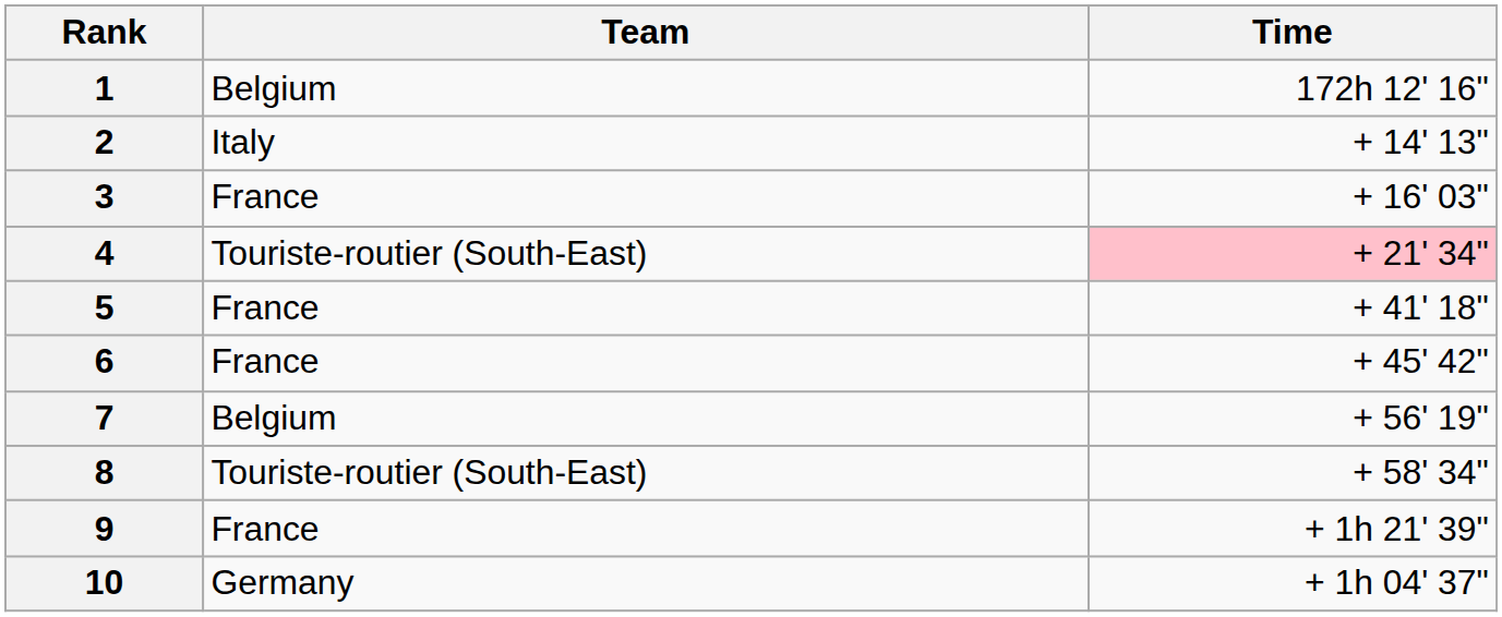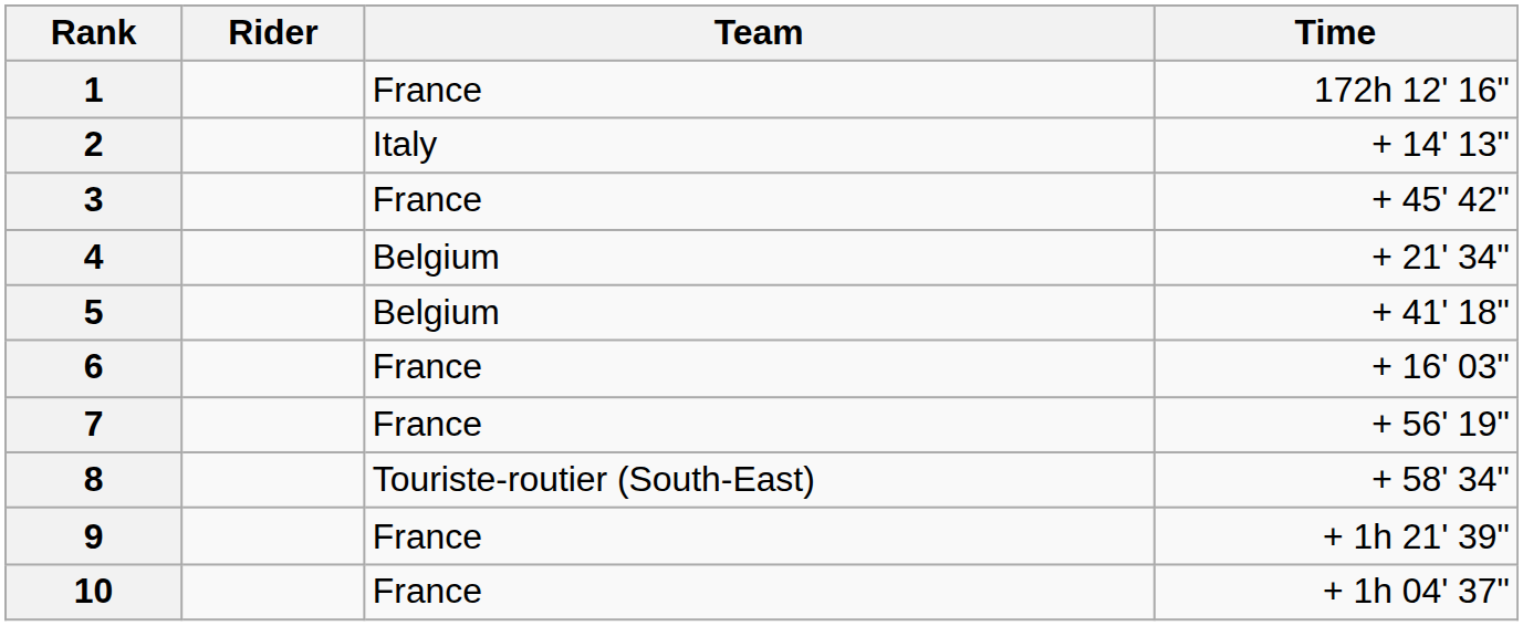 <table class="wikitable" style="width:43em;margin-bottom:0;">
 <tr>
 <th scope="col">Rank</th>
+<th scope="col">Rider</th>
 <th scope="col">Team</th>
 <th scope="col">Time</th>
 </tr>
 <tr>
 <th scope="row">1</th>
-<td>Belgium</td>
+<td></td>
+<td>France</td>
 <td style="text-align:right;">172h 12' 16"</td>
 </tr>
 <tr>
 <th scope="row">2</th>
+<td></td>
 <td>Italy</td>
 <td style="text-align:right;">+ 14' 13"</td>
 </tr>
 <tr>
 <th scope="row">3</th>
+<td></td>
+<td>France</td>
+<td style="text-align:right;">+ 45' 42"</td>
+</tr>
+<tr>
+<th scope="row">4</th>
+<td></td>
+<td>Belgium</td>
+<td style="text-align:right;">+ 21' 34"</td>
+</tr>
+<tr>
+<th scope="row">5</th>
+<td></td>
+<td>Belgium</td>
+<td style="text-align:right;">+ 41' 18"</td>
+</tr>
+<tr>
+<th scope="row">6</th>
+<td></td>
 <td>France</td>
 <td style="text-align:right;">+ 16' 03"</td>
 </tr>
 <tr>
-<th scope="row">4</th>
-<td>Touriste-routier (South-East)</td>
-<td style="background: pink; text-align:right;">+ 21' 34"</td>
-</tr>
-<tr>
-<th scope="row">5</th>
+<th scope="row">7</th>
+<td></td>
 <td>France</td>
-<td style="text-align:right;">+ 41' 18"</td>
-</tr>
-<tr>
-<th scope="row">6</th>
-<td>France</td>
-<td style="text-align:right;">+ 45' 42"</td>
-</tr>
-<tr>
-<th scope="row">7</th>
-<td>Belgium</td>
 <td style="text-align:right;">+ 56' 19"</td>
 </tr>
 <tr>
 <th scope="row">8</th>
+<td></td>
 <td>Touriste-routier (South-East)</td>
 <td style="text-align:right;">+ 58' 34"</td>
 </tr>
 <tr>
 <th scope="row">9</th>
+<td></td>
 <td>France</td>
 <td style="text-align:right;">+ 1h 21' 39"</td>
 </tr>
 <tr>
 <th scope="row">10</th>
-<td>Germany</td>
+<td></td>
+<td>France</td>
 <td style="text-align:right;">+ 1h 04' 37"</td>
 </tr>
 </table>
